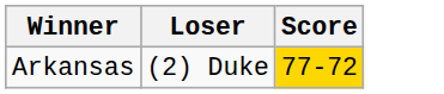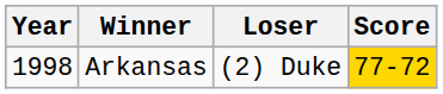 <table class="wikitable">
 <tr>
+<th>Year</th>
 <th>Winner</th>
 <th>Loser</th>
 <th>Score</th>
 </tr>
 <tr>
+<td>1998</td>
 <td>Arkansas</td>
 <td>(2) Duke</td>
 <td style="background: gold;">77-72</td>
 </tr>
 </table>
